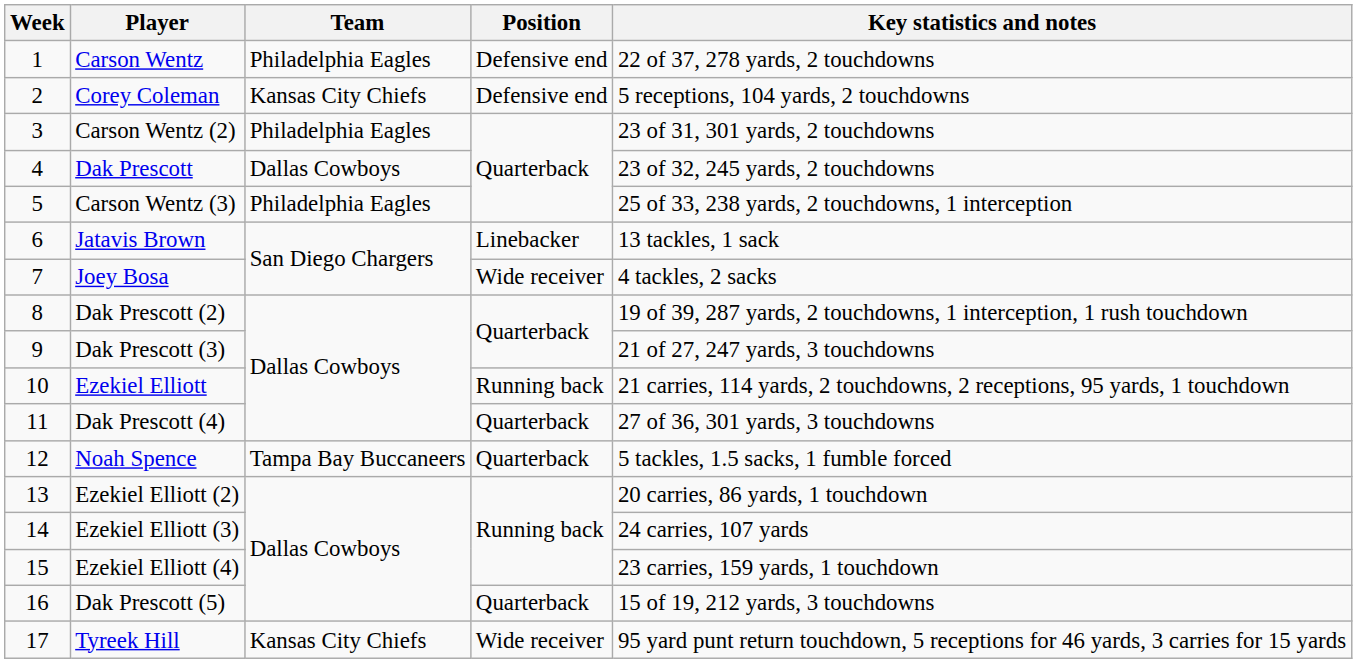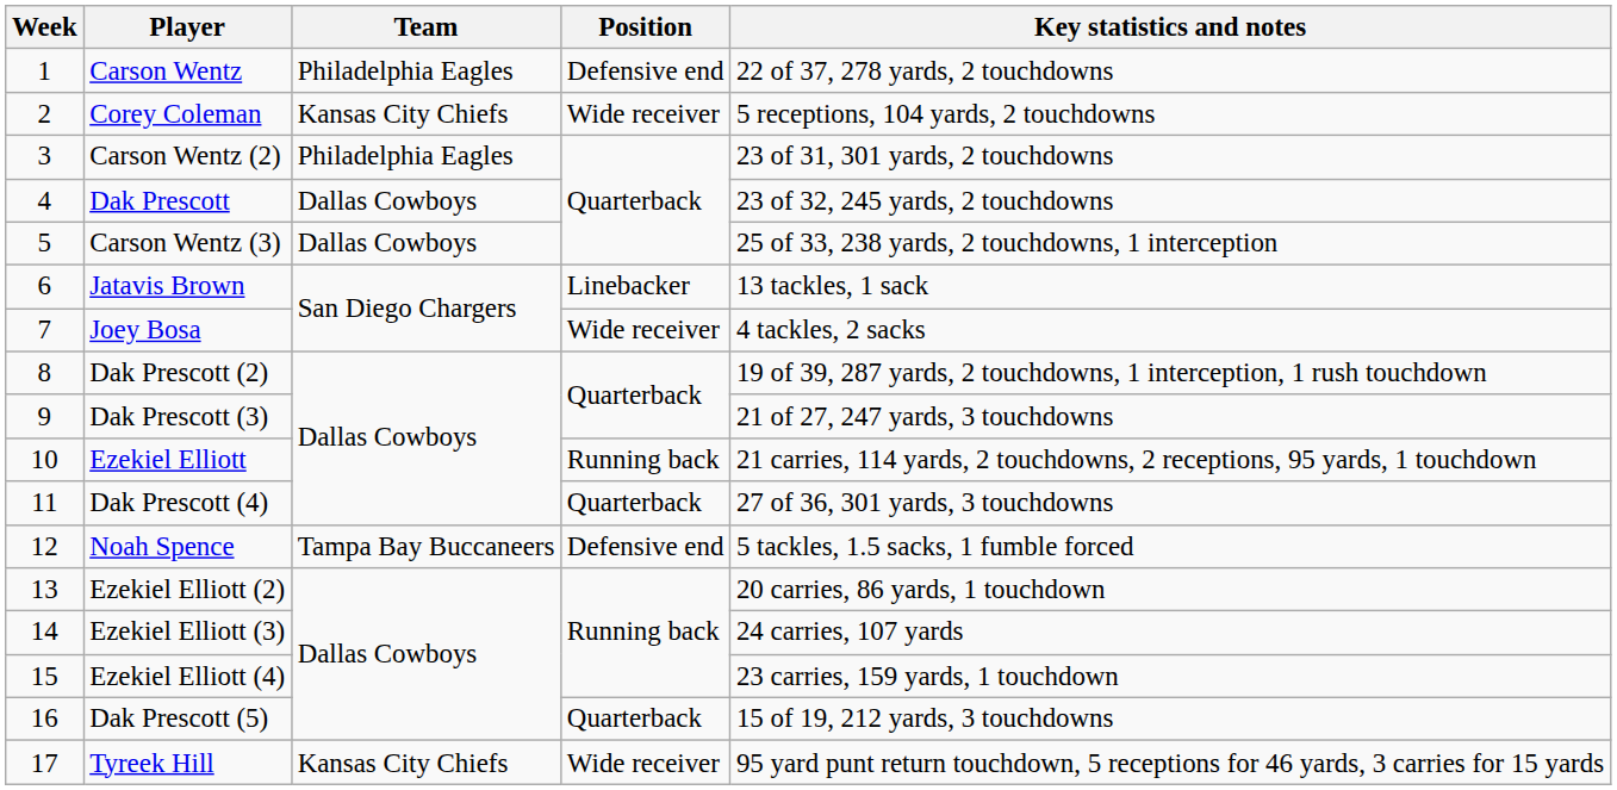 <table class="wikitable sortable">
 <tr>
 <th>Week</th>
 <th>Player</th>
 <th>Team</th>
 <th>Position</th>
 <th>Key statistics and notes</th>
 </tr>
 <tr>
 <td align=center>1</td>
 <td><a href='#'>Carson Wentz</a></td>
 <td>Philadelphia Eagles</td>
 <td>Defensive end</td>
 <td>22 of 37, 278 yards, 2 touchdowns</td>
 </tr>
 <tr>
 <td align=center>2</td>
 <td><a href='#'>Corey Coleman</a></td>
 <td>Kansas City Chiefs</td>
-<td>Defensive end</td>
+<td>Wide receiver</td>
 <td>5 receptions, 104 yards, 2 touchdowns</td>
 </tr>
 <tr>
 <td align=center>3</td>
 <td>Carson Wentz (2)</td>
 <td>Philadelphia Eagles</td>
 <td rowspan="3">Quarterback</td>
 <td>23 of 31, 301 yards, 2 touchdowns</td>
 </tr>
 <tr>
 <td align=center>4</td>
 <td><a href='#'>Dak Prescott</a></td>
 <td>Dallas Cowboys</td>
 <td>23 of 32, 245 yards, 2 touchdowns</td>
 </tr>
 <tr>
 <td align=center>5</td>
 <td>Carson Wentz (3)</td>
-<td>Philadelphia Eagles</td>
+<td>Dallas Cowboys</td>
 <td>25 of 33, 238 yards, 2 touchdowns, 1 interception</td>
 </tr>
 <tr>
 <td align=center>6</td>
 <td><a href='#'>Jatavis Brown</a></td>
 <td rowspan="2">San Diego Chargers</td>
 <td>Linebacker</td>
 <td>13 tackles, 1 sack</td>
 </tr>
 <tr>
 <td align=center>7</td>
 <td><a href='#'>Joey Bosa</a></td>
 <td>Wide receiver</td>
 <td>4 tackles, 2 sacks</td>
 </tr>
 <tr>
 <td align=center>8</td>
 <td>Dak Prescott (2)</td>
 <td rowspan="4">Dallas Cowboys</td>
 <td rowspan="2">Quarterback</td>
 <td>19 of 39, 287 yards, 2 touchdowns, 1 interception, 1 rush touchdown</td>
 </tr>
 <tr>
 <td align=center>9</td>
 <td>Dak Prescott (3)</td>
 <td>21 of 27, 247 yards, 3 touchdowns</td>
 </tr>
 <tr>
 <td align=center>10</td>
 <td><a href='#'>Ezekiel Elliott</a></td>
 <td>Running back</td>
 <td>21 carries, 114 yards, 2 touchdowns, 2 receptions, 95 yards, 1 touchdown</td>
 </tr>
 <tr>
 <td align=center>11</td>
 <td>Dak Prescott (4)</td>
 <td>Quarterback</td>
 <td>27 of 36, 301 yards, 3 touchdowns</td>
 </tr>
 <tr>
 <td align=center>12</td>
 <td><a href='#'>Noah Spence</a></td>
 <td>Tampa Bay Buccaneers</td>
-<td>Quarterback</td>
+<td>Defensive end</td>
 <td>5 tackles, 1.5 sacks, 1 fumble forced</td>
 </tr>
 <tr>
 <td align=center>13</td>
 <td>Ezekiel Elliott (2)</td>
 <td rowspan="4">Dallas Cowboys</td>
 <td rowspan="3">Running back</td>
 <td>20 carries, 86 yards, 1 touchdown</td>
 </tr>
 <tr>
 <td align=center>14</td>
 <td>Ezekiel Elliott (3)</td>
 <td>24 carries, 107 yards</td>
 </tr>
 <tr>
 <td align=center>15</td>
 <td>Ezekiel Elliott (4)</td>
 <td>23 carries, 159 yards, 1 touchdown</td>
 </tr>
 <tr>
 <td align=center>16</td>
 <td>Dak Prescott (5)</td>
 <td>Quarterback</td>
 <td>15 of 19, 212 yards, 3 touchdowns</td>
 </tr>
 <tr>
 <td align=center>17</td>
 <td><a href='#'>Tyreek Hill</a></td>
 <td>Kansas City Chiefs</td>
 <td>Wide receiver</td>
 <td>95 yard punt return touchdown, 5 receptions for 46 yards, 3 carries for 15 yards</td>
 </tr>
 </table>
